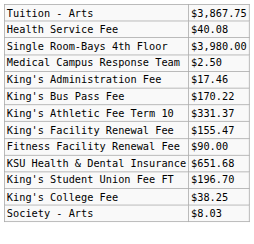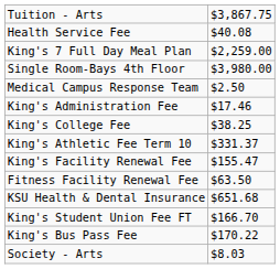 <table class="wikitable">
 <tr>
 <td>Tuition - Arts</td>
 <td>$3,867.75</td>
 </tr>
 <tr>
 <td>Health Service Fee</td>
 <td>$40.08</td>
+</tr>
+<tr>
+<td>King's 7 Full Day Meal Plan</td>
+<td>$2,259.00</td>
 </tr>
 <tr>
 <td>Single Room-Bays 4th Floor</td>
 <td>$3,980.00</td>
 </tr>
 <tr>
 <td>Medical Campus Response Team</td>
 <td>$2.50</td>
 </tr>
 <tr>
 <td>King's Administration Fee</td>
 <td>$17.46</td>
 </tr>
 <tr>
-<td>King's Bus Pass Fee</td>
-<td>$170.22</td>
+<td>King's College Fee</td>
+<td>$38.25</td>
 </tr>
 <tr>
 <td>King's Athletic Fee Term 10</td>
 <td>$331.37</td>
 </tr>
 <tr>
 <td>King's Facility Renewal Fee</td>
 <td>$155.47</td>
 </tr>
 <tr>
 <td>Fitness Facility Renewal Fee</td>
-<td>$90.00</td>
+<td>$63.50</td>
 </tr>
 <tr>
 <td>KSU Health & Dental Insurance</td>
 <td>$651.68</td>
 </tr>
 <tr>
 <td>King's Student Union Fee FT</td>
-<td>$196.70</td>
+<td>$166.70</td>
 </tr>
 <tr>
-<td>King's College Fee</td>
-<td>$38.25</td>
+<td>King's Bus Pass Fee</td>
+<td>$170.22</td>
 </tr>
 <tr>
 <td>Society - Arts</td>
 <td>$8.03</td>
 </tr>
 </table>
